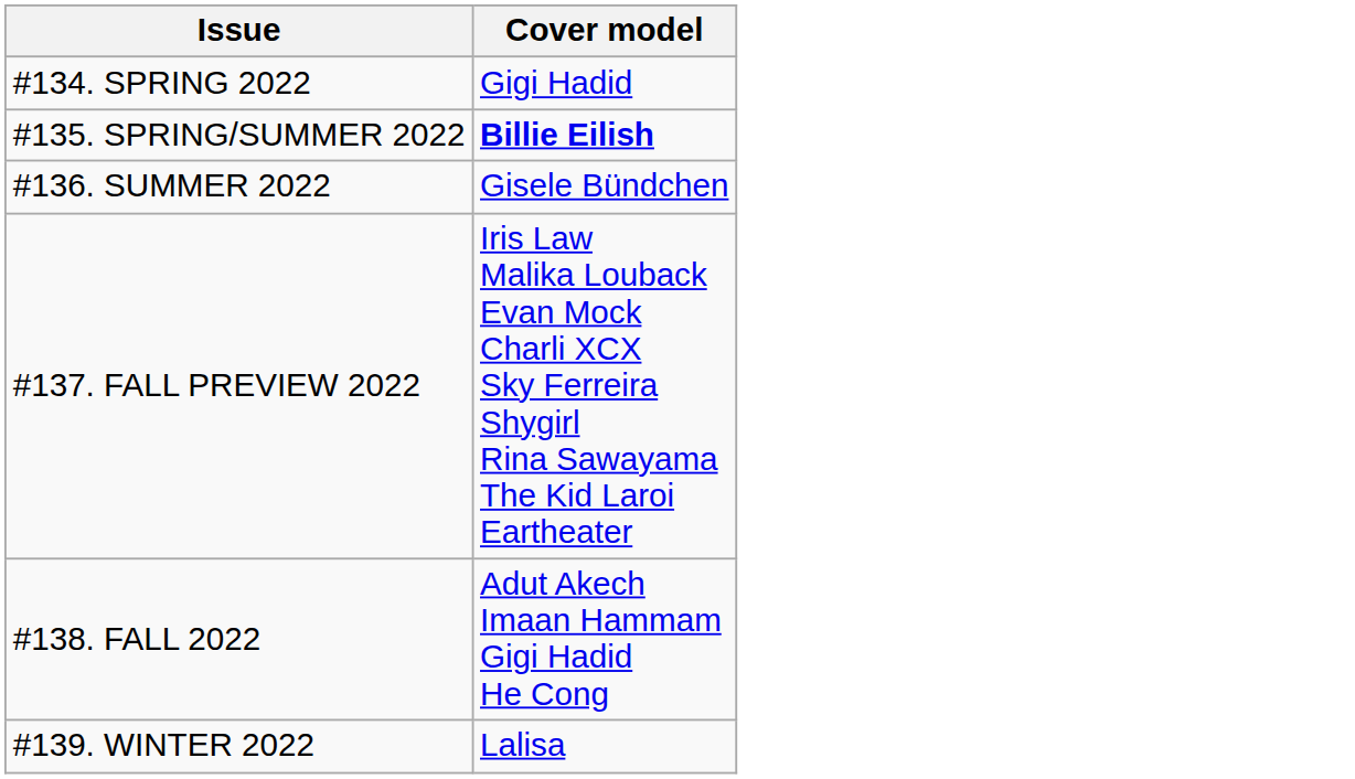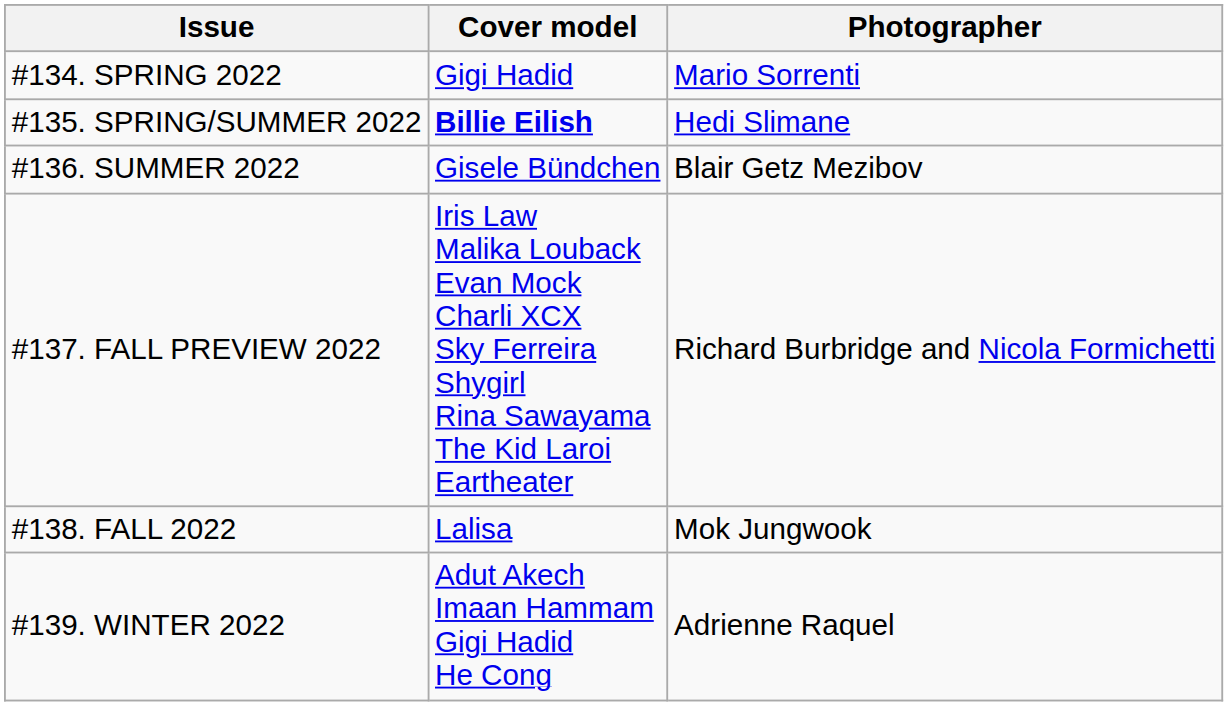 <table class="sortable wikitable">
 <tr>
 <th>Issue</th>
 <th>Cover model</th>
+<th>Photographer</th>
 </tr>
 <tr>
 <td>#134. SPRING 2022</td>
 <td><a href='#'>Gigi Hadid</a></td>
+<td><a href='#'>Mario Sorrenti</a></td>
 </tr>
 <tr>
 <td>#135. SPRING/SUMMER 2022</td>
 <td><strong><a href='#'>Billie Eilish</a></strong></td>
+<td><a href='#'>Hedi Slimane</a></td>
 </tr>
 <tr>
 <td>#136. SUMMER 2022</td>
 <td><a href='#'>Gisele Bündchen</a></td>
+<td>Blair Getz Mezibov</td>
 </tr>
 <tr>
 <td>#137. FALL PREVIEW 2022</td>
 <td><a href='#'>Iris Law</a><br><a href='#'>Malika Louback</a><br><a href='#'>Evan Mock</a><br><a href='#'>Charli XCX</a><br><a href='#'>Sky Ferreira</a><br><a href='#'>Shygirl</a><br><a href='#'>Rina Sawayama</a><br><a href='#'>The Kid Laroi</a><br><a href='#'>Eartheater</a></td>
+<td>Richard Burbridge and <a href='#'>Nicola Formichetti</a></td>
 </tr>
 <tr>
 <td>#138. FALL 2022</td>
-<td><a href='#'>Adut Akech</a><br><a href='#'>Imaan Hammam</a><br><a href='#'>Gigi Hadid</a><br><a href='#'>He Cong</a></td>
+<td><a href='#'>Lalisa</a></td>
+<td>Mok Jungwook</td>
 </tr>
 <tr>
 <td>#139. WINTER 2022</td>
-<td><a href='#'>Lalisa</a></td>
+<td><a href='#'>Adut Akech</a><br><a href='#'>Imaan Hammam</a><br><a href='#'>Gigi Hadid</a><br><a href='#'>He Cong</a></td>
+<td>Adrienne Raquel</td>
 </tr>
 </table>
